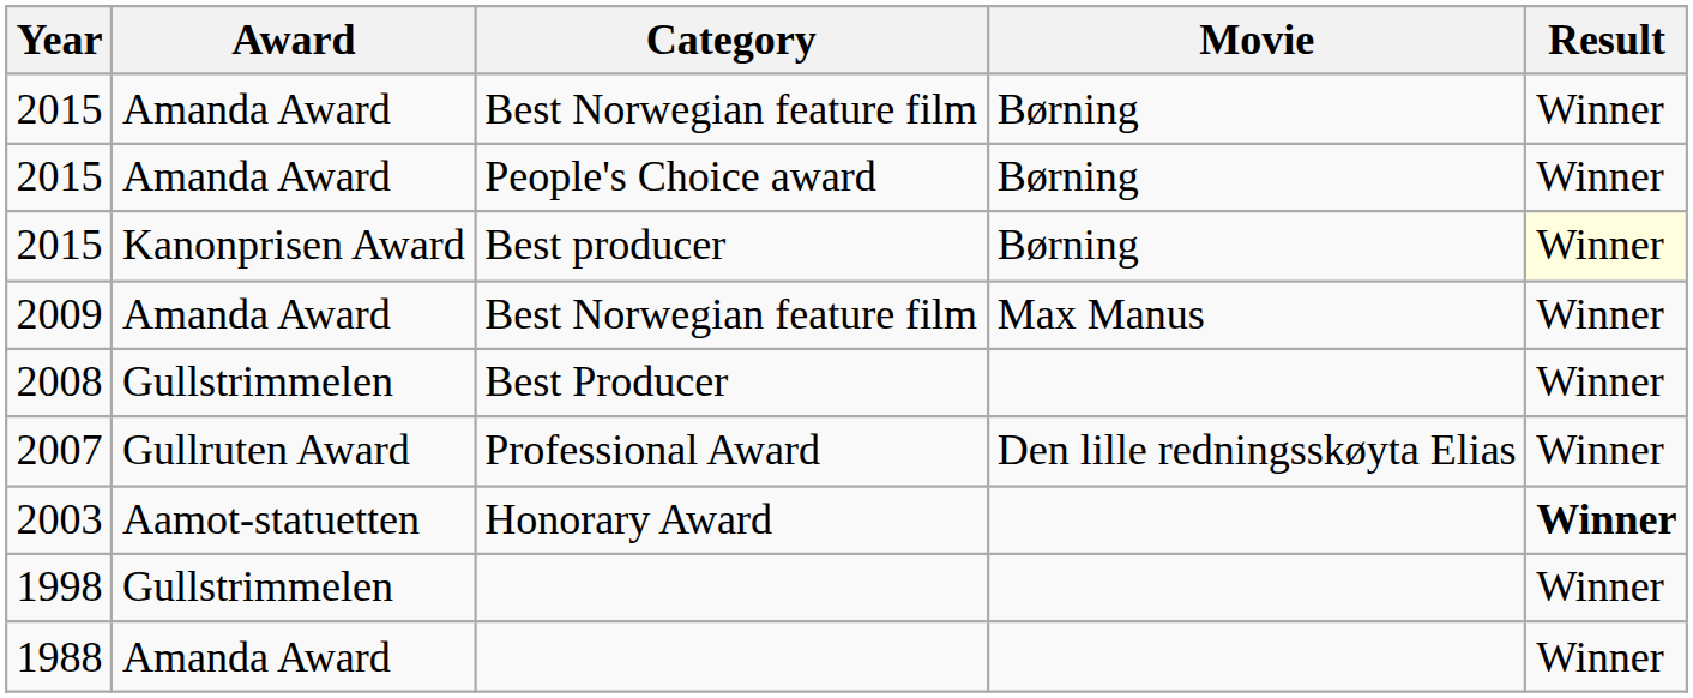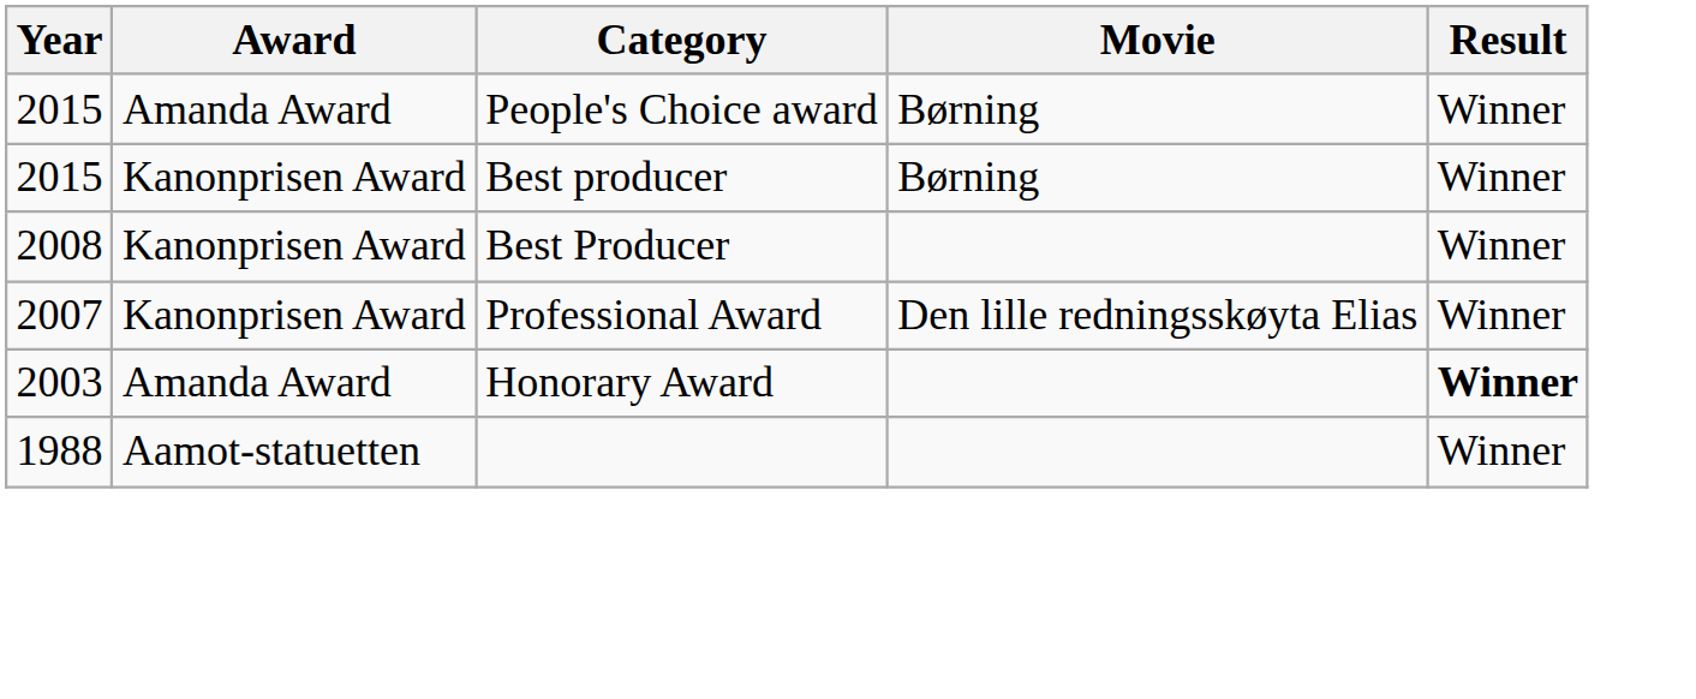 <table class="wikitable">
 <tr>
 <th>Year</th>
 <th>Award</th>
 <th>Category</th>
 <th>Movie</th>
 <th>Result</th>
-</tr>
-<tr>
-<td>2015</td>
-<td>Amanda Award</td>
-<td>Best Norwegian feature film</td>
-<td>Børning</td>
-<td>Winner</td>
 </tr>
 <tr>
 <td>2015</td>
 <td>Amanda Award</td>
 <td>People's Choice award</td>
 <td>Børning</td>
 <td>Winner</td>
 </tr>
 <tr>
 <td>2015</td>
 <td>Kanonprisen Award</td>
 <td>Best producer</td>
 <td>Børning</td>
-<td style="background: lightyellow;">Winner</td>
-</tr>
-<tr>
-<td>2009</td>
-<td>Amanda Award</td>
-<td>Best Norwegian feature film</td>
-<td>Max Manus</td>
 <td>Winner</td>
 </tr>
 <tr>
 <td>2008</td>
-<td>Gullstrimmelen</td>
+<td>Kanonprisen Award</td>
 <td>Best Producer</td>
 <td></td>
 <td>Winner</td>
 </tr>
 <tr>
 <td>2007</td>
-<td>Gullruten Award</td>
+<td>Kanonprisen Award</td>
 <td>Professional Award</td>
 <td>Den lille redningsskøyta Elias</td>
 <td>Winner</td>
 </tr>
 <tr>
 <td>2003</td>
-<td>Aamot-statuetten</td>
+<td>Amanda Award</td>
 <td>Honorary Award</td>
 <td></td>
 <td><strong>Winner</strong></td>
 </tr>
 <tr>
-<td>1998</td>
-<td>Gullstrimmelen</td>
-<td></td>
-<td></td>
-<td>Winner</td>
-</tr>
-<tr>
 <td>1988</td>
-<td>Amanda Award</td>
+<td>Aamot-statuetten</td>
 <td></td>
 <td></td>
 <td>Winner</td>
 </tr>
 </table>
